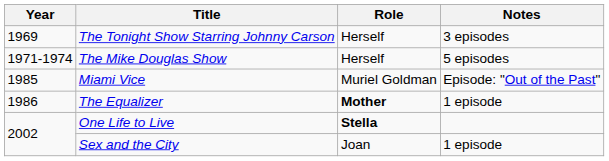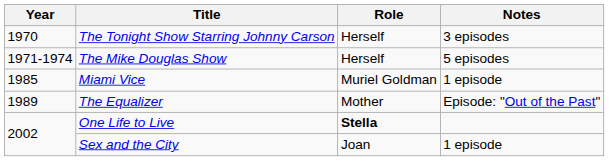 <table class="wikitable sortable">
 <tr>
 <th>Year</th>
 <th>Title</th>
 <th>Role</th>
 <th>Notes</th>
 </tr>
 <tr>
-<td>1969</td>
+<td>1970</td>
 <td><em><a href='#'>The Tonight Show Starring Johnny Carson</a></em></td>
 <td>Herself</td>
 <td>3 episodes</td>
 </tr>
 <tr>
 <td>1971-1974</td>
 <td><em><a href='#'>The Mike Douglas Show</a></em></td>
 <td>Herself</td>
 <td>5 episodes</td>
 </tr>
 <tr>
 <td>1985</td>
 <td><em><a href='#'>Miami Vice</a></em></td>
 <td>Muriel Goldman</td>
-<td>Episode: "<a href='#'>Out of the Past</a>"</td>
+<td>1 episode</td>
 </tr>
 <tr>
-<td>1986</td>
+<td>1989</td>
 <td><em><a href='#'>The Equalizer</a></em></td>
-<td><strong>Mother</strong></td>
-<td>1 episode</td>
+<td>Mother</td>
+<td>Episode: "<a href='#'>Out of the Past</a>"</td>
 </tr>
 <tr>
 <td rowspan="2">2002</td>
 <td><em><a href='#'>One Life to Live</a></em></td>
 <td><strong>Stella</strong></td>
 <td></td>
 </tr>
 <tr>
 <td><em><a href='#'>Sex and the City</a></em></td>
 <td>Joan</td>
 <td>1 episode</td>
 </tr>
 </table>
